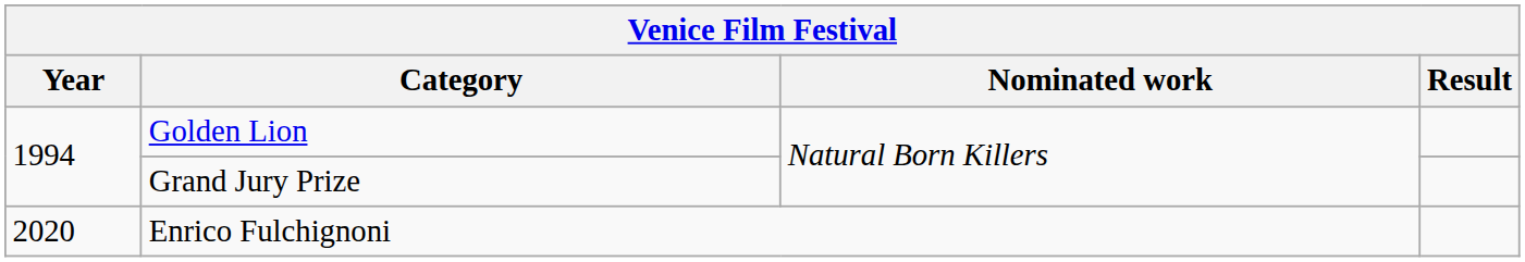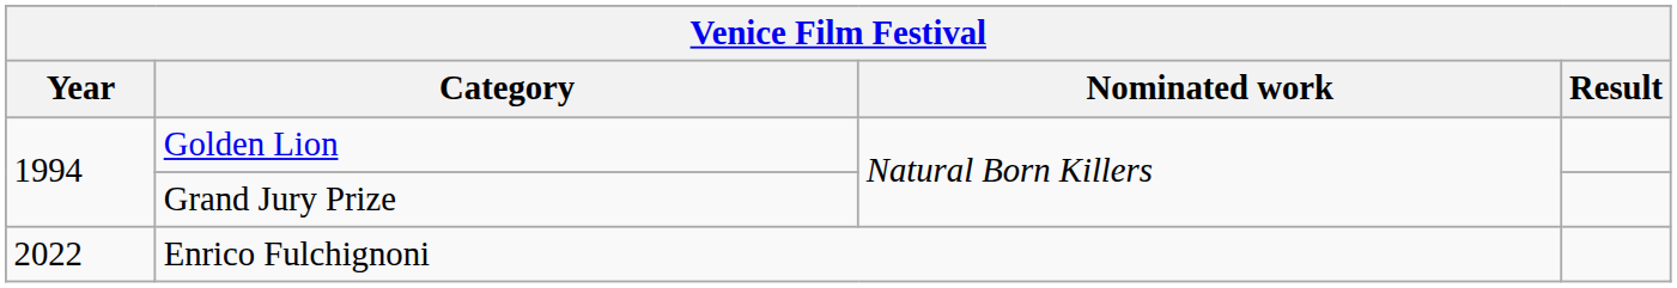 <table class="wikitable plainrowheaders" Style=font-size:98%>
 <tr>
 <th colspan=4><a href='#'>Venice Film Festival</a></th>
 </tr>
 <tr>
 <th scope="col" style="width:9%;">Year</th>
 <th scope="col" style="width:20em;">Category</th>
 <th scope="col" style="width:20em;">Nominated work</th>
 <th scope="col" style="width:2em;">Result</th>
 </tr>
 <tr>
 <td rowspan=2>1994</td>
 <td><a href='#'>Golden Lion</a></td>
 <td rowspan=2><em>Natural Born Killers</em></td>
 <td></td>
 </tr>
 <tr>
 <td>Grand Jury Prize</td>
 <td></td>
 </tr>
 <tr>
-<td>2020</td>
+<td>2022</td>
 <td colspan=2>Enrico Fulchignoni</td>
 <td></td>
 </tr>
 </table>
